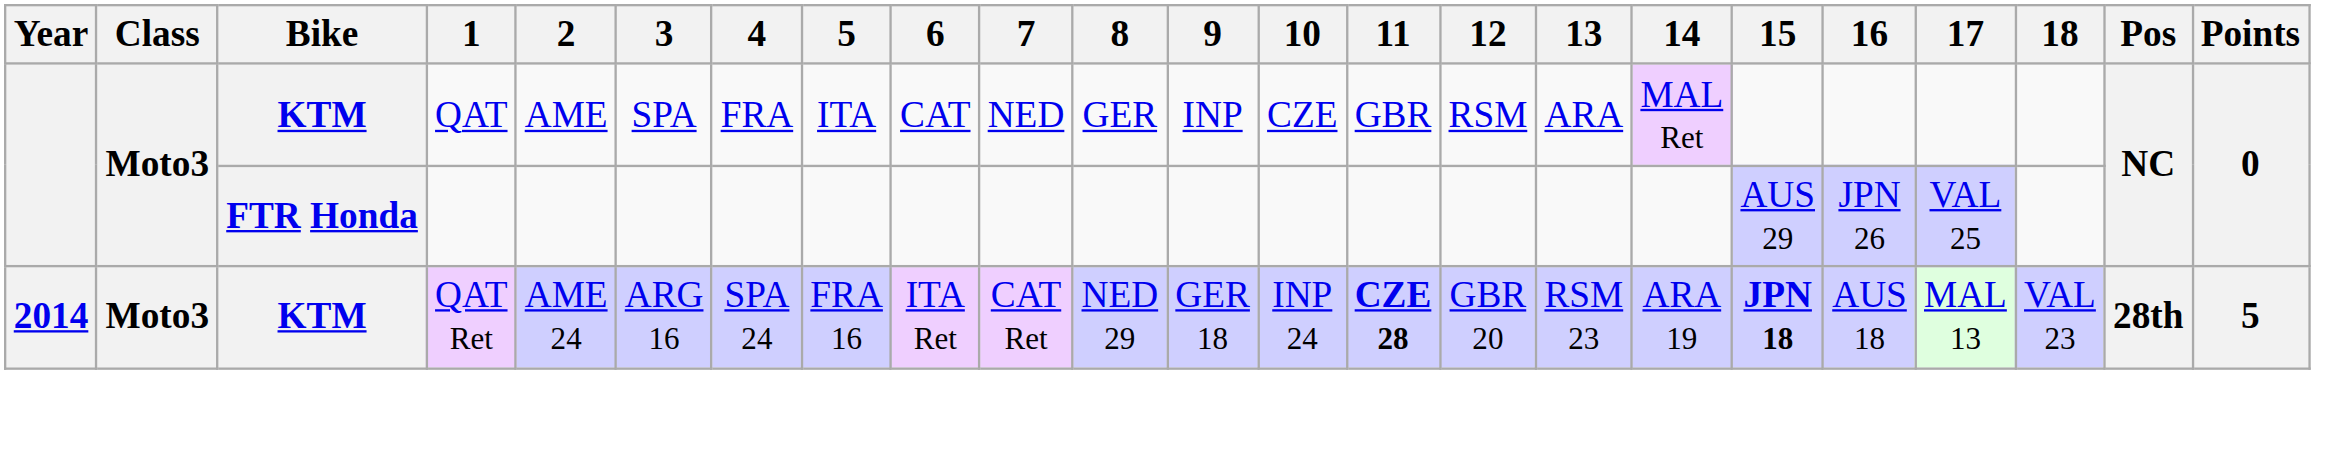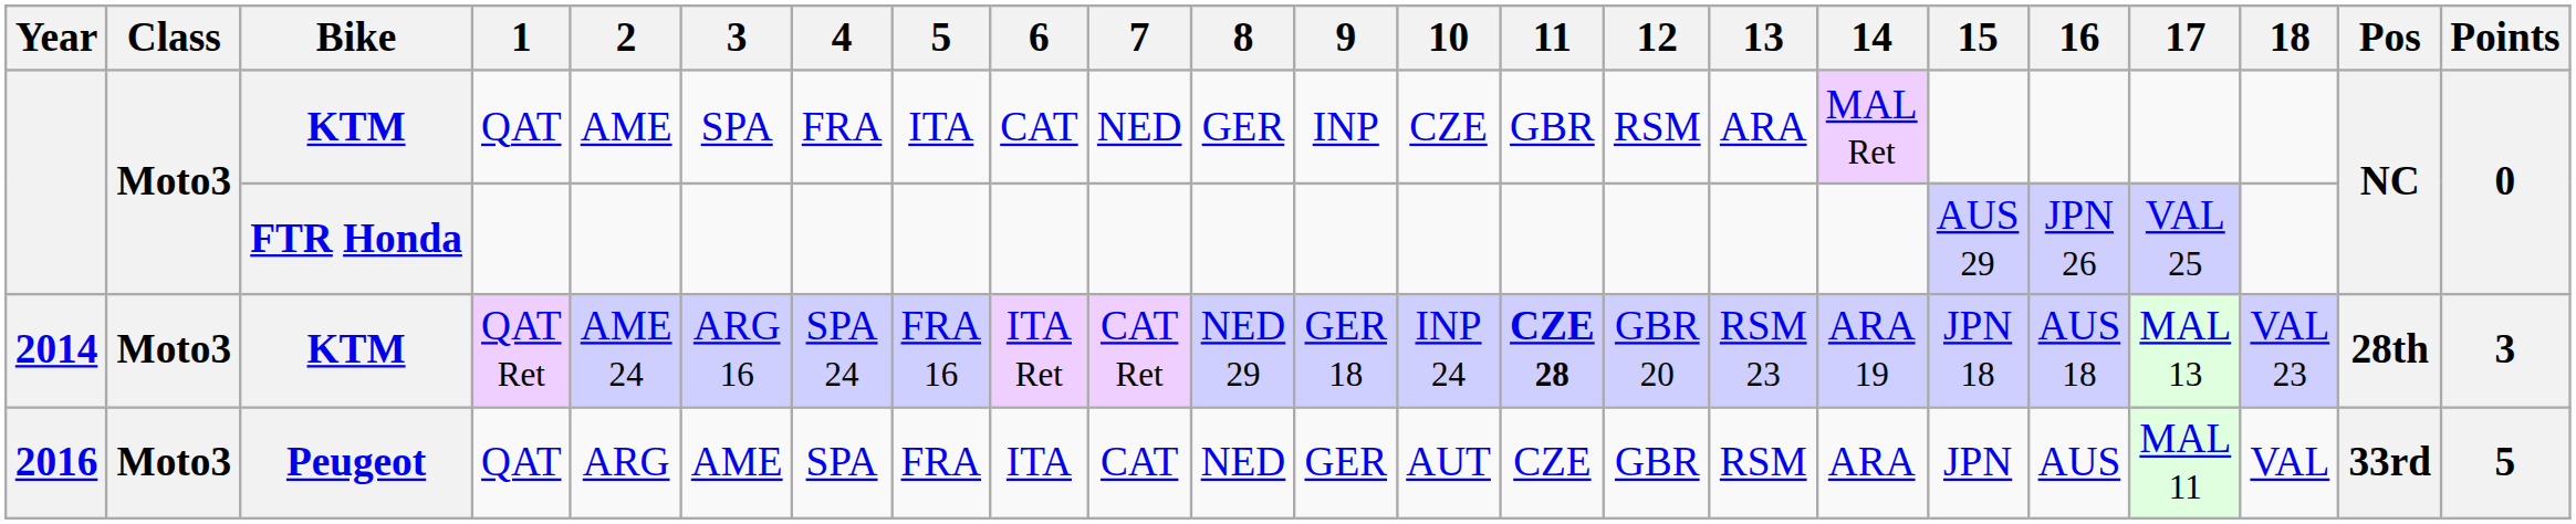 <table class="wikitable" style="text-align:center">
 <tr>
 <th>Year</th>
 <th>Class</th>
 <th>Bike</th>
 <th>1</th>
 <th>2</th>
 <th>3</th>
 <th>4</th>
 <th>5</th>
 <th>6</th>
 <th>7</th>
 <th>8</th>
 <th>9</th>
 <th>10</th>
 <th>11</th>
 <th>12</th>
 <th>13</th>
 <th>14</th>
 <th>15</th>
 <th>16</th>
 <th>17</th>
 <th>18</th>
 <th>Pos</th>
 <th>Points</th>
 </tr>
 <tr>
 <th rowspan=2></th>
 <th rowspan=2>Moto3</th>
 <th><a href='#'>KTM</a></th>
 <td><a href='#'>QAT</a></td>
 <td><a href='#'>AME</a></td>
 <td><a href='#'>SPA</a></td>
 <td><a href='#'>FRA</a></td>
 <td><a href='#'>ITA</a></td>
 <td><a href='#'>CAT</a></td>
 <td><a href='#'>NED</a></td>
 <td><a href='#'>GER</a></td>
 <td><a href='#'>INP</a></td>
 <td><a href='#'>CZE</a></td>
 <td><a href='#'>GBR</a></td>
 <td><a href='#'>RSM</a></td>
 <td><a href='#'>ARA</a></td>
 <td style="background:#EFCFFF;"><a href='#'>MAL</a><br><small>Ret</small></td>
 <td></td>
 <td></td>
 <td></td>
 <td></td>
 <th rowspan=2>NC</th>
 <th rowspan=2>0</th>
 </tr>
 <tr>
 <th><a href='#'>FTR</a> <a href='#'>Honda</a></th>
 <td></td>
 <td></td>
 <td></td>
 <td></td>
 <td></td>
 <td></td>
 <td></td>
 <td></td>
 <td></td>
 <td></td>
 <td></td>
 <td></td>
 <td></td>
 <td></td>
 <td style="background:#CFCFFF;"><a href='#'>AUS</a><br><small>29</small></td>
 <td style="background:#CFCFFF;"><a href='#'>JPN</a><br><small>26</small></td>
 <td style="background:#CFCFFF;"><a href='#'>VAL</a><br><small>25</small></td>
 <td></td>
 </tr>
 <tr>
 <th><a href='#'>2014</a></th>
 <th>Moto3</th>
 <th><a href='#'>KTM</a></th>
 <td style="background:#efcfff;"><a href='#'>QAT</a><br><small>Ret</small></td>
 <td style="background:#cfcfff;"><a href='#'>AME</a><br><small>24</small></td>
 <td style="background:#cfcfff;"><a href='#'>ARG</a><br><small>16</small></td>
 <td style="background:#cfcfff;"><a href='#'>SPA</a><br><small>24</small></td>
 <td style="background:#cfcfff;"><a href='#'>FRA</a><br><small>16</small></td>
 <td style="background:#efcfff;"><a href='#'>ITA</a><br><small>Ret</small></td>
 <td style="background:#efcfff;"><a href='#'>CAT</a><br><small>Ret</small></td>
 <td style="background:#cfcfff;"><a href='#'>NED</a><br><small>29</small></td>
 <td style="background:#cfcfff;"><a href='#'>GER</a><br><small>18</small></td>
 <td style="background:#cfcfff;"><a href='#'>INP</a><br><small>24</small></td>
 <td style="background:#cfcfff;"><strong><a href='#'>CZE</a><br><small>28</small></strong></td>
 <td style="background:#cfcfff;"><a href='#'>GBR</a><br><small>20</small></td>
 <td style="background:#cfcfff;"><a href='#'>RSM</a><br><small>23</small></td>
 <td style="background:#cfcfff;"><a href='#'>ARA</a><br><small>19</small></td>
-<td style="background:#cfcfff;"><strong><a href='#'>JPN</a><br><small>18</small></strong></td>
+<td style="background:#cfcfff;"><a href='#'>JPN</a><br><small>18</small></td>
 <td style="background:#cfcfff;"><a href='#'>AUS</a><br><small>18</small></td>
 <td style="background:#dfffdf;"><a href='#'>MAL</a><br><small>13</small></td>
 <td style="background:#cfcfff;"><a href='#'>VAL</a><br><small>23</small></td>
 <th>28th</th>
+<th>3</th>
+</tr>
+<tr>
+<th><a href='#'>2016</a></th>
+<th>Moto3</th>
+<th><a href='#'>Peugeot</a></th>
+<td><a href='#'>QAT</a></td>
+<td><a href='#'>ARG</a></td>
+<td><a href='#'>AME</a></td>
+<td><a href='#'>SPA</a></td>
+<td><a href='#'>FRA</a></td>
+<td><a href='#'>ITA</a></td>
+<td><a href='#'>CAT</a></td>
+<td><a href='#'>NED</a></td>
+<td><a href='#'>GER</a></td>
+<td><a href='#'>AUT</a></td>
+<td><a href='#'>CZE</a></td>
+<td><a href='#'>GBR</a></td>
+<td><a href='#'>RSM</a></td>
+<td><a href='#'>ARA</a></td>
+<td><a href='#'>JPN</a></td>
+<td><a href='#'>AUS</a></td>
+<td style="background:#dfffdf;"><a href='#'>MAL</a><br><small>11</small></td>
+<td><a href='#'>VAL</a></td>
+<th>33rd</th>
 <th>5</th>
 </tr>
 </table>
